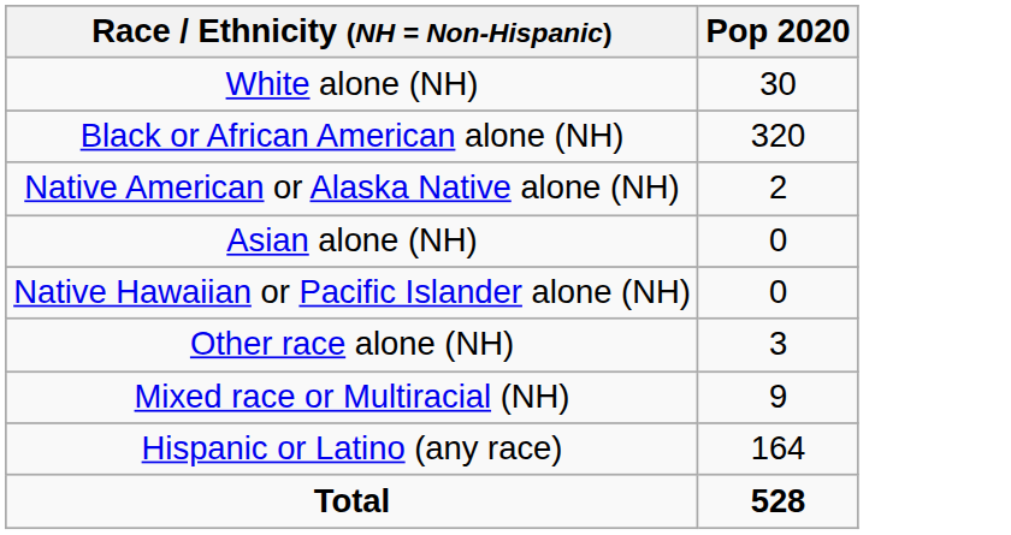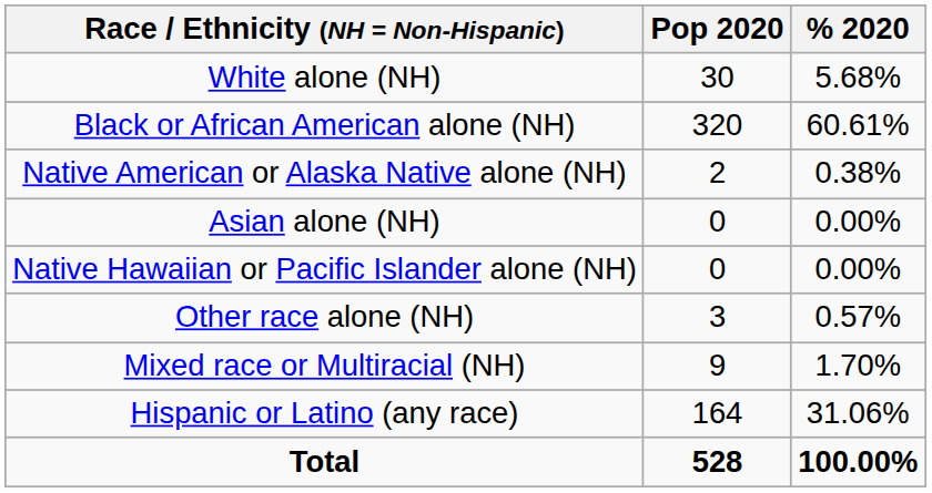 <table class="wikitable" style="text-align:center;">
 <tr>
 <th>Race / Ethnicity <small>(<em>NH = Non-Hispanic</em>)</small></th>
 <th>Pop 2020</th>
+<th>% 2020</th>
 </tr>
 <tr>
 <td><a href='#'>White</a> alone (NH)</td>
 <td>30</td>
+<td>5.68%</td>
 </tr>
 <tr>
 <td><a href='#'>Black or African American</a> alone (NH)</td>
 <td>320</td>
+<td>60.61%</td>
 </tr>
 <tr>
 <td><a href='#'>Native American</a> or <a href='#'>Alaska Native</a> alone (NH)</td>
 <td>2 </td>
+<td>0.38%</td>
 </tr>
 <tr>
 <td><a href='#'>Asian</a> alone (NH)</td>
 <td>0 </td>
+<td>0.00%</td>
 </tr>
 <tr>
 <td><a href='#'>Native Hawaiian</a> or <a href='#'>Pacific Islander</a> alone (NH)</td>
 <td>0 </td>
+<td>0.00%</td>
 </tr>
 <tr>
 <td><a href='#'>Other race</a> alone (NH)</td>
 <td>3</td>
+<td>0.57%</td>
 </tr>
 <tr>
 <td><a href='#'>Mixed race or Multiracial</a> (NH)</td>
 <td>9</td>
+<td>1.70%</td>
 </tr>
 <tr>
 <td><a href='#'>Hispanic or Latino</a> (any race)</td>
 <td>164</td>
+<td>31.06%</td>
 </tr>
 <tr>
 <td><strong>Total</strong></td>
 <td><strong>528</strong></td>
+<td><strong>100.00%</strong></td>
 </tr>
 </table>
